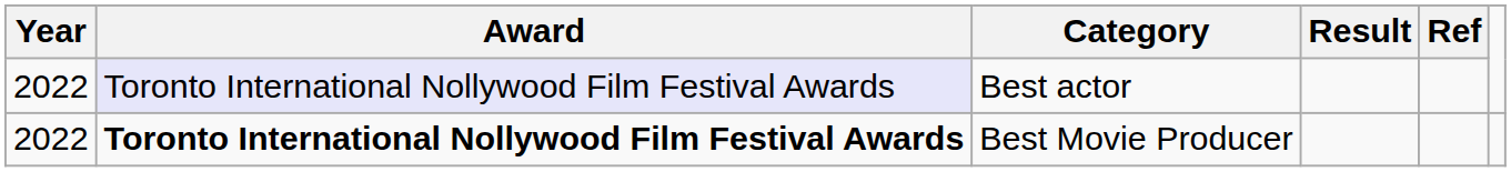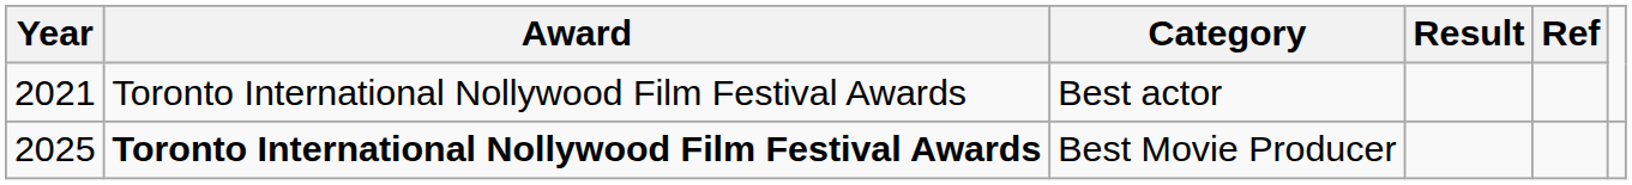 <table class="wikitable">
 <tr>
 <th>Year</th>
 <th>Award</th>
 <th>Category</th>
 <th>Result</th>
 <th>Ref</th>
 </tr>
 <tr>
-<td>2022</td>
-<td style="background: lavender;">Toronto International Nollywood Film Festival Awards</td>
+<td>2021</td>
+<td>Toronto International Nollywood Film Festival Awards</td>
 <td>Best actor</td>
 <td></td>
 <td></td>
 </tr>
 <tr>
-<td>2022</td>
+<td>2025</td>
 <td><strong>Toronto International Nollywood Film Festival Awards</strong></td>
 <td>Best Movie Producer</td>
 <td></td>
 <td></td>
 <td></td>
 </tr>
 </table>
